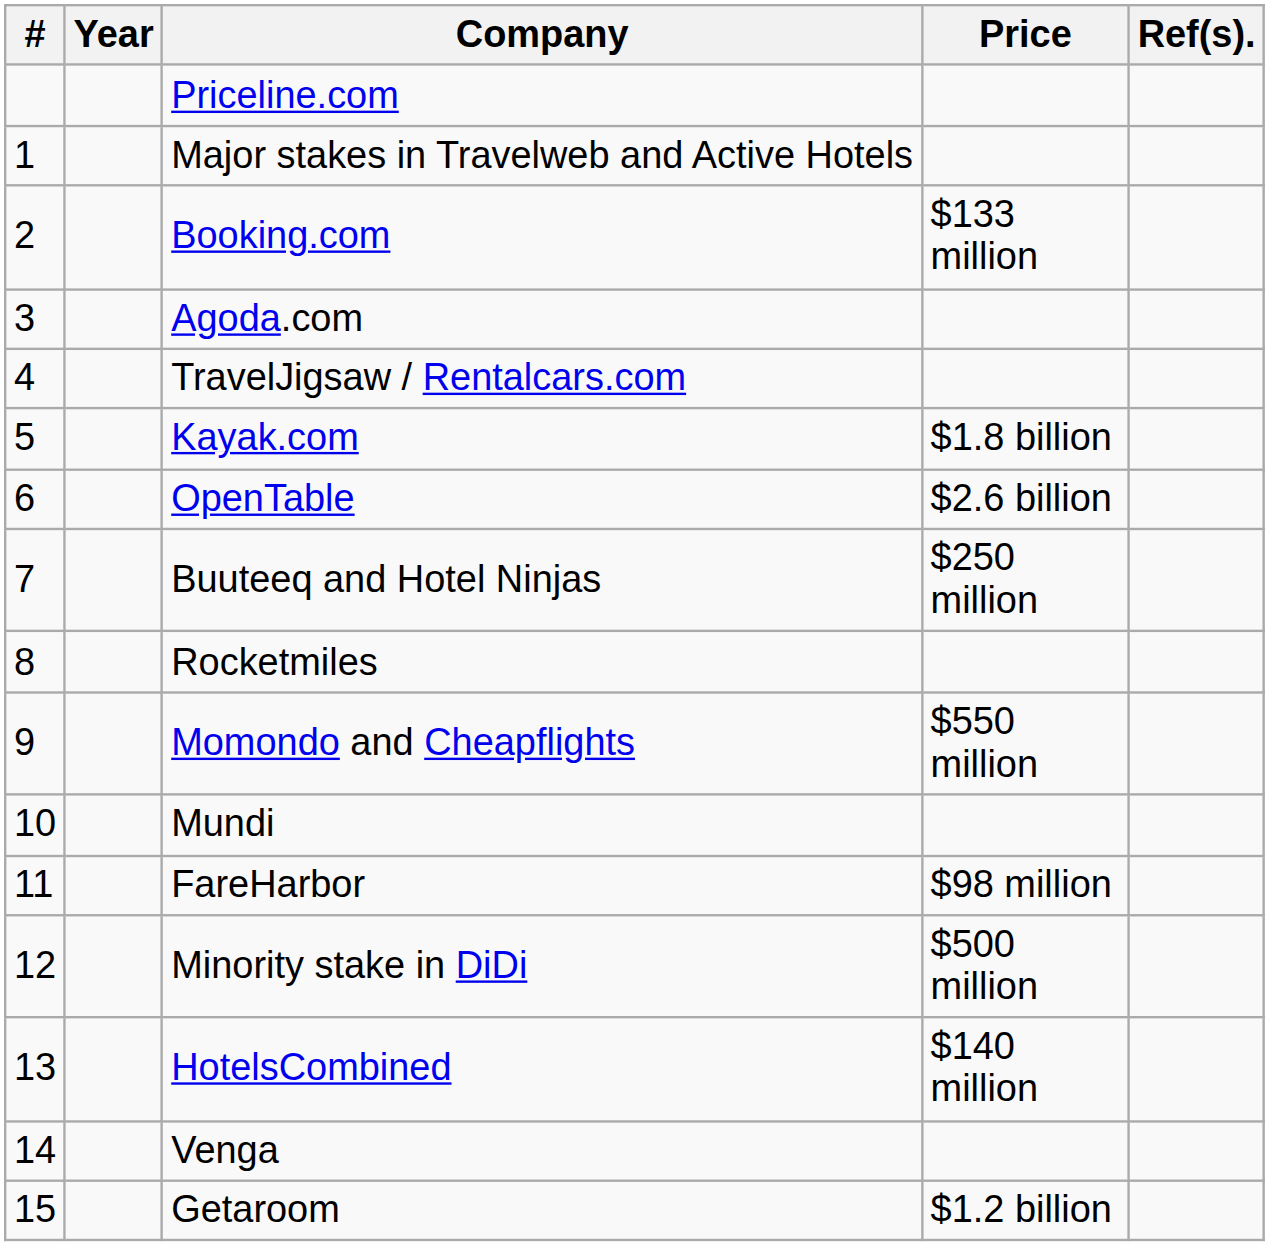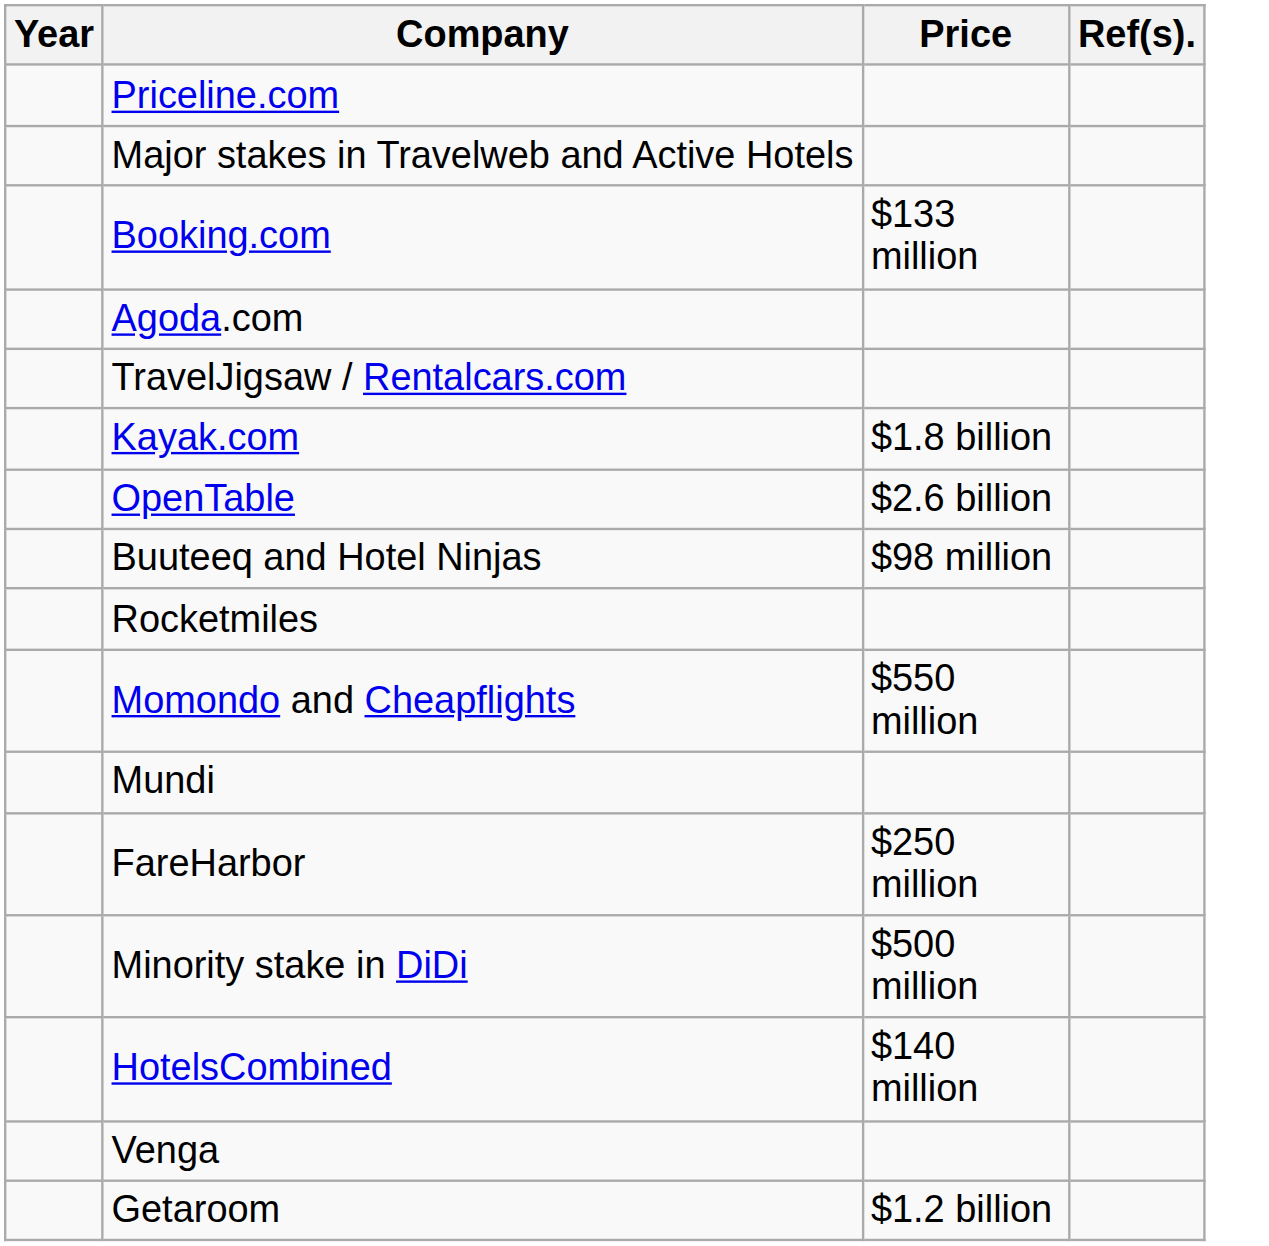 <table class="wikitable sortable">
 <tr>
-<th scope="col">#</th>
 <th scope="col">Year</th>
 <th scope="col">Company</th>
 <th scope="col" style="width:80px;">Price</th>
 <th scope="col" class="unsortable">Ref(s).</th>
 </tr>
 <tr scope="row">
 <td></td>
-<td></td>
 <td><a href='#'>Priceline.com</a></td>
 <td></td>
 <td style="text-align:center;"></td>
 </tr>
 <tr scope="row">
-<td>1</td>
 <td></td>
 <td>Major stakes in Travelweb and Active Hotels</td>
 <td></td>
 <td style="text-align:center;"></td>
 </tr>
 <tr scope="row">
-<td>2</td>
 <td></td>
 <td><a href='#'>Booking.com</a></td>
 <td>$133 million</td>
 <td style="text-align:center;"></td>
 </tr>
 <tr scope="row">
-<td>3</td>
 <td></td>
 <td><a href='#'>Agoda</a>.com</td>
 <td></td>
 <td style="text-align:center;"></td>
 </tr>
 <tr scope="row">
-<td>4</td>
 <td></td>
 <td>TravelJigsaw / <a href='#'>Rentalcars.com</a></td>
 <td></td>
 <td style="text-align:center;"></td>
 </tr>
 <tr scope="row">
-<td>5</td>
 <td></td>
 <td><a href='#'>Kayak.com</a></td>
 <td>$1.8 billion</td>
 <td style="text-align:center;"></td>
 </tr>
 <tr scope="row">
-<td>6</td>
 <td></td>
 <td><a href='#'>OpenTable</a></td>
 <td>$2.6 billion</td>
 <td style="text-align:center;"></td>
 </tr>
 <tr scope="row">
-<td>7</td>
 <td></td>
 <td>Buuteeq and Hotel Ninjas</td>
-<td>$250 million</td>
+<td>$98 million</td>
 <td style="text-align:center;"></td>
 </tr>
 <tr scope="row">
-<td>8</td>
 <td></td>
 <td>Rocketmiles</td>
 <td></td>
 <td style="text-align:center;"></td>
 </tr>
 <tr scope="row">
-<td>9</td>
 <td></td>
 <td><a href='#'>Momondo</a> and <a href='#'>Cheapflights</a></td>
 <td>$550 million</td>
 <td style="text-align:center;"></td>
 </tr>
 <tr scope="row">
-<td>10</td>
 <td></td>
 <td>Mundi</td>
 <td></td>
 <td style="text-align:center;"></td>
 </tr>
 <tr scope="row">
-<td>11</td>
 <td></td>
 <td>FareHarbor</td>
-<td>$98 million</td>
+<td>$250 million</td>
 <td style="text-align:center;"></td>
 </tr>
 <tr scope="row">
-<td>12</td>
 <td></td>
 <td>Minority stake in <a href='#'>DiDi</a></td>
 <td>$500 million</td>
 <td style="text-align:center;"></td>
 </tr>
 <tr scope="row">
-<td>13</td>
 <td></td>
 <td><a href='#'>HotelsCombined</a></td>
 <td>$140 million</td>
 <td style="text-align:center;"></td>
 </tr>
 <tr scope="row">
-<td>14</td>
 <td></td>
 <td>Venga</td>
 <td></td>
 <td style="text-align:center;"></td>
 </tr>
 <tr scope="row">
-<td>15</td>
 <td></td>
 <td>Getaroom</td>
 <td>$1.2 billion</td>
 <td style="text-align:center;"></td>
 </tr>
 </table>
